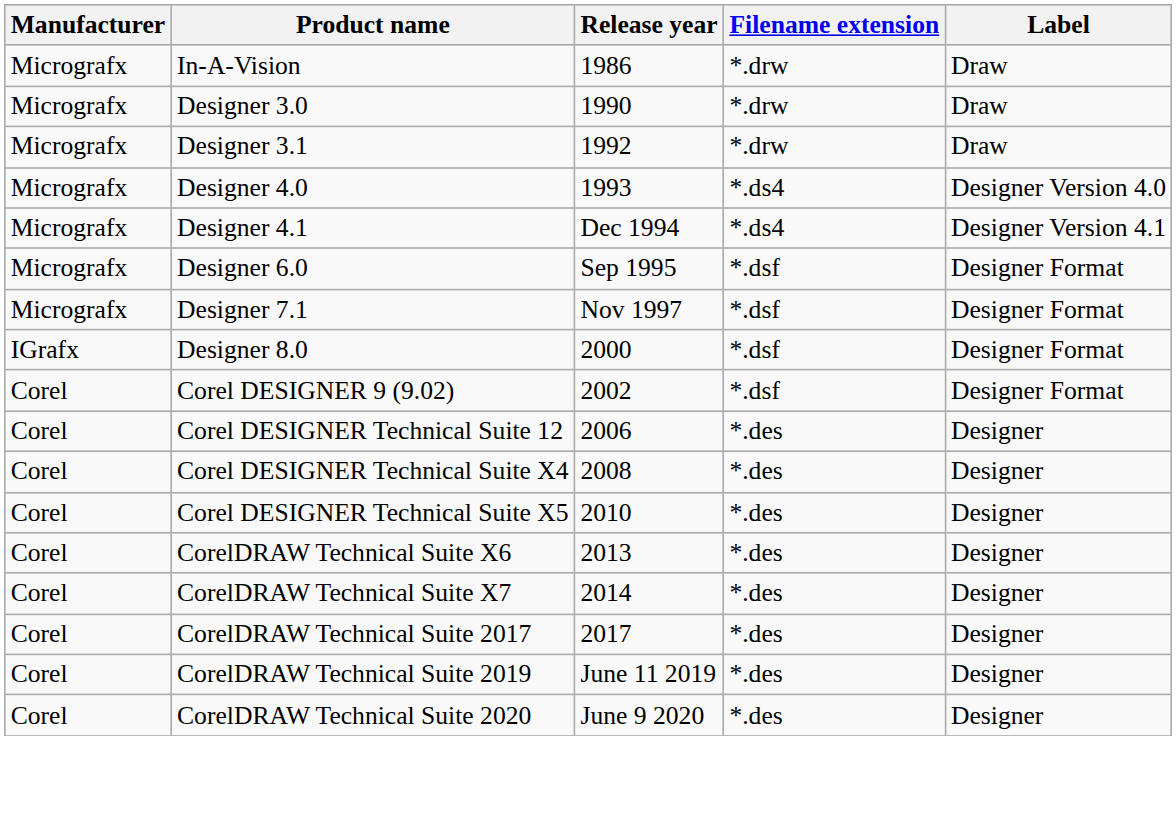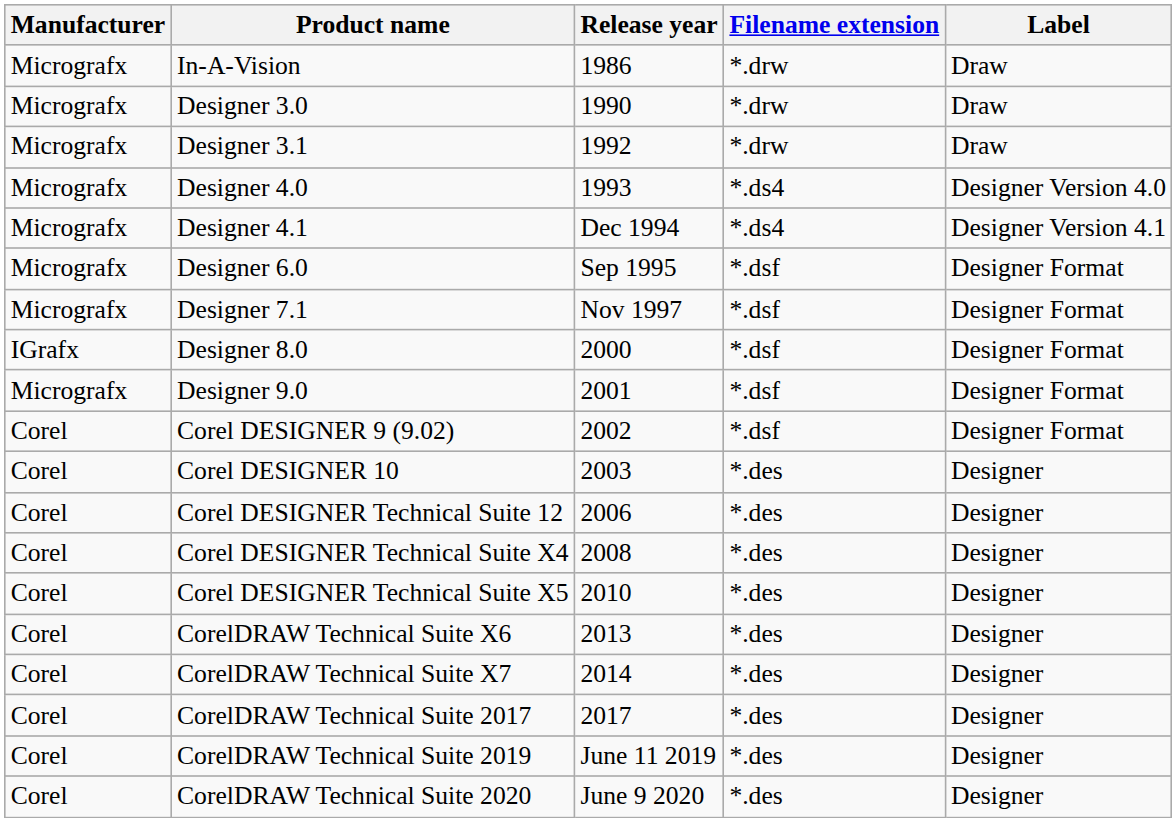 <table class="wikitable">
 <tr class="backgroundcolor5">
 <th>Manufacturer</th>
 <th>Product name</th>
 <th>Release year</th>
 <th><a href='#'>Filename extension</a></th>
 <th>Label</th>
 </tr>
 <tr>
 <td>Micrografx</td>
 <td>In-A-Vision</td>
 <td>1986</td>
 <td>*.drw</td>
 <td>Draw</td>
 </tr>
 <tr>
 <td>Micrografx</td>
 <td>Designer 3.0</td>
 <td>1990</td>
 <td>*.drw</td>
 <td>Draw</td>
 </tr>
 <tr>
 <td>Micrografx</td>
 <td>Designer 3.1</td>
 <td>1992</td>
 <td>*.drw</td>
 <td>Draw</td>
 </tr>
 <tr>
 <td>Micrografx</td>
 <td>Designer 4.0</td>
 <td>1993</td>
 <td>*.ds4</td>
 <td>Designer Version 4.0</td>
 </tr>
 <tr>
 <td>Micrografx</td>
 <td>Designer 4.1</td>
 <td>Dec 1994</td>
 <td>*.ds4</td>
 <td>Designer Version 4.1</td>
 </tr>
 <tr>
 <td>Micrografx</td>
 <td>Designer 6.0</td>
 <td>Sep 1995</td>
 <td>*.dsf</td>
 <td>Designer Format</td>
 </tr>
 <tr>
 <td>Micrografx</td>
 <td>Designer 7.1</td>
 <td>Nov 1997</td>
 <td>*.dsf</td>
 <td>Designer Format</td>
 </tr>
 <tr>
 <td>IGrafx</td>
 <td>Designer 8.0</td>
 <td>2000</td>
 <td>*.dsf</td>
 <td>Designer Format</td>
 </tr>
 <tr>
+<td>Micrografx</td>
+<td>Designer 9.0</td>
+<td>2001</td>
+<td>*.dsf</td>
+<td>Designer Format</td>
+</tr>
+<tr>
 <td>Corel</td>
 <td>Corel DESIGNER 9 (9.02)</td>
 <td>2002</td>
 <td>*.dsf</td>
 <td>Designer Format</td>
+</tr>
+<tr>
+<td>Corel</td>
+<td>Corel DESIGNER 10</td>
+<td>2003</td>
+<td>*.des</td>
+<td>Designer</td>
 </tr>
 <tr>
 <td>Corel</td>
 <td>Corel DESIGNER Technical Suite 12</td>
 <td>2006</td>
 <td>*.des</td>
 <td>Designer</td>
 </tr>
 <tr>
 <td>Corel</td>
 <td>Corel DESIGNER Technical Suite X4</td>
 <td>2008</td>
 <td>*.des</td>
 <td>Designer</td>
 </tr>
 <tr>
 <td>Corel</td>
 <td>Corel DESIGNER Technical Suite X5</td>
 <td>2010</td>
 <td>*.des</td>
 <td>Designer</td>
 </tr>
 <tr>
 <td>Corel</td>
 <td>CorelDRAW Technical Suite X6</td>
 <td>2013</td>
 <td>*.des</td>
 <td>Designer</td>
 </tr>
 <tr>
 <td>Corel</td>
 <td>CorelDRAW Technical Suite X7</td>
 <td>2014</td>
 <td>*.des</td>
 <td>Designer</td>
 </tr>
 <tr>
 <td>Corel</td>
 <td>CorelDRAW Technical Suite 2017</td>
 <td>2017</td>
 <td>*.des</td>
 <td>Designer</td>
 </tr>
 <tr>
 <td>Corel</td>
 <td>CorelDRAW Technical Suite 2019</td>
 <td>June 11 2019</td>
 <td>*.des</td>
 <td>Designer</td>
 </tr>
 <tr>
 <td>Corel</td>
 <td>CorelDRAW Technical Suite 2020</td>
 <td>June 9 2020</td>
 <td>*.des</td>
 <td>Designer</td>
 </tr>
 </table>
